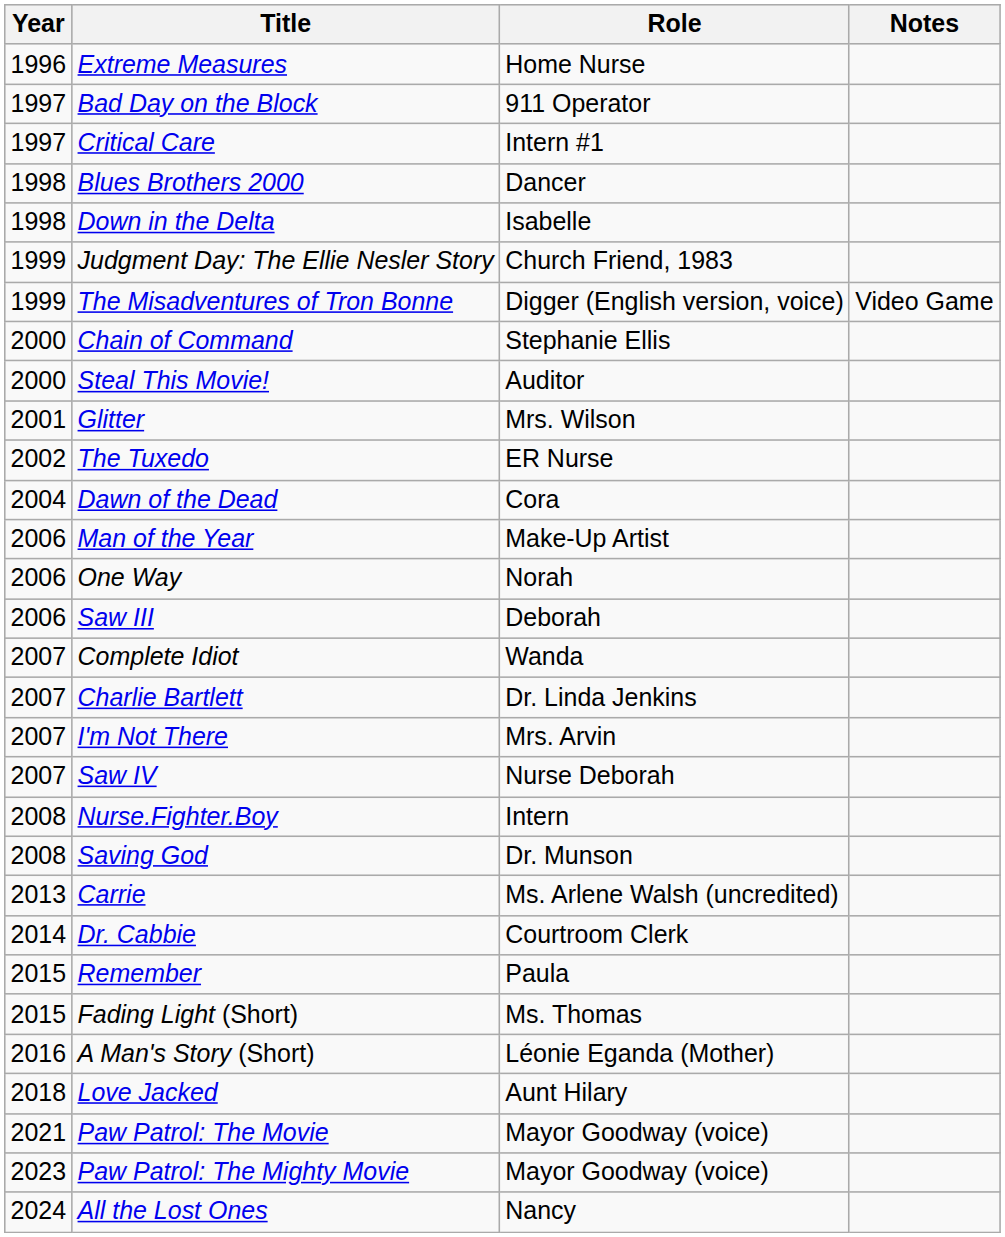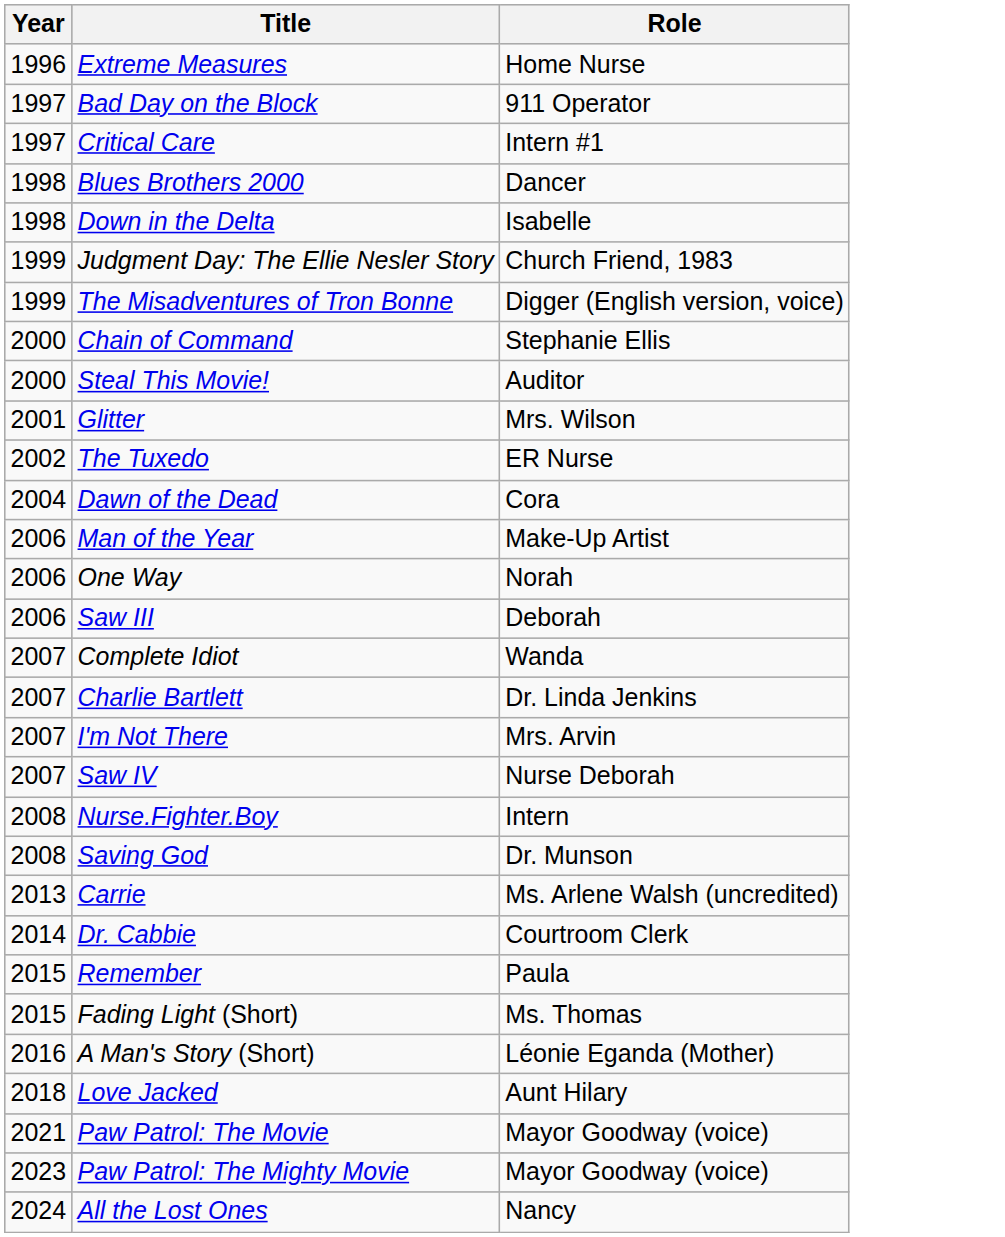 <table class="wikitable sortable">
 <tr>
 <th>Year</th>
 <th>Title</th>
 <th>Role</th>
-<th class="unsortable">Notes</th>
 </tr>
 <tr>
 <td>1996</td>
 <td><em><a href='#'>Extreme Measures</a></em></td>
 <td>Home Nurse</td>
-<td></td>
 </tr>
 <tr>
 <td>1997</td>
 <td><em><a href='#'>Bad Day on the Block</a></em></td>
 <td>911 Operator</td>
-<td></td>
 </tr>
 <tr>
 <td>1997</td>
 <td><em><a href='#'>Critical Care</a></em></td>
 <td>Intern #1</td>
-<td></td>
 </tr>
 <tr>
 <td>1998</td>
 <td><em><a href='#'>Blues Brothers 2000</a></em></td>
 <td>Dancer</td>
-<td></td>
 </tr>
 <tr>
 <td>1998</td>
 <td><em><a href='#'>Down in the Delta</a></em></td>
 <td>Isabelle</td>
-<td></td>
 </tr>
 <tr>
 <td>1999</td>
 <td><em>Judgment Day: The Ellie Nesler Story</em></td>
 <td>Church Friend, 1983</td>
-<td></td>
 </tr>
 <tr>
 <td>1999</td>
 <td data-sort-value="Misadventures of Tron Bonne, The"><em><a href='#'>The Misadventures of Tron Bonne</a></em></td>
 <td>Digger (English version, voice)</td>
-<td>Video Game</td>
 </tr>
 <tr>
 <td>2000</td>
 <td><a href='#'><em>Chain of Command</em></a></td>
 <td>Stephanie Ellis</td>
-<td></td>
 </tr>
 <tr>
 <td>2000</td>
 <td><em><a href='#'>Steal This Movie!</a></em></td>
 <td>Auditor</td>
-<td></td>
 </tr>
 <tr>
 <td>2001</td>
 <td><a href='#'><em>Glitter</em></a></td>
 <td>Mrs. Wilson</td>
-<td></td>
 </tr>
 <tr>
 <td>2002</td>
 <td data-sort-value="Tuxedo, The"><em><a href='#'>The Tuxedo</a></em></td>
 <td>ER Nurse</td>
-<td></td>
 </tr>
 <tr>
 <td>2004</td>
 <td><a href='#'><em>Dawn of the Dead</em></a></td>
 <td>Cora</td>
-<td></td>
 </tr>
 <tr>
 <td>2006</td>
 <td><a href='#'><em>Man of the Year</em></a></td>
 <td>Make-Up Artist</td>
-<td></td>
 </tr>
 <tr>
 <td>2006</td>
 <td><em>One Way</em></td>
 <td>Norah</td>
-<td></td>
 </tr>
 <tr>
 <td>2006</td>
 <td><em><a href='#'>Saw III</a></em></td>
 <td>Deborah</td>
-<td></td>
 </tr>
 <tr>
 <td>2007</td>
 <td><em>Complete Idiot</em></td>
 <td>Wanda</td>
-<td></td>
 </tr>
 <tr>
 <td>2007</td>
 <td><em><a href='#'>Charlie Bartlett</a></em></td>
 <td>Dr. Linda Jenkins</td>
-<td></td>
 </tr>
 <tr>
 <td>2007</td>
 <td><em><a href='#'>I'm Not There</a></em></td>
 <td>Mrs. Arvin</td>
-<td></td>
 </tr>
 <tr>
 <td>2007</td>
 <td><em><a href='#'>Saw IV</a></em></td>
 <td>Nurse Deborah</td>
-<td></td>
 </tr>
 <tr>
 <td>2008</td>
 <td><em><a href='#'>Nurse.Fighter.Boy</a></em></td>
 <td>Intern</td>
-<td></td>
 </tr>
 <tr>
 <td>2008</td>
 <td><em><a href='#'>Saving God</a></em></td>
 <td>Dr. Munson</td>
-<td></td>
 </tr>
 <tr>
 <td>2013</td>
 <td><em><a href='#'>Carrie</a></em></td>
 <td>Ms. Arlene Walsh (uncredited)</td>
-<td></td>
 </tr>
 <tr>
 <td>2014</td>
 <td><em><a href='#'>Dr. Cabbie</a></em></td>
 <td>Courtroom Clerk</td>
-<td></td>
 </tr>
 <tr>
 <td>2015</td>
 <td><em><a href='#'>Remember</a></em></td>
 <td>Paula</td>
-<td></td>
 </tr>
 <tr>
 <td>2015</td>
 <td><em>Fading Light</em> (Short)</td>
 <td>Ms. Thomas</td>
-<td></td>
 </tr>
 <tr>
 <td>2016</td>
 <td data-sort-value="Man's Story, A"><em>A Man's Story</em> (Short)</td>
 <td>Léonie Eganda (Mother)</td>
-<td></td>
 </tr>
 <tr>
 <td>2018</td>
 <td><em><a href='#'>Love Jacked</a></em></td>
 <td>Aunt Hilary</td>
-<td></td>
 </tr>
 <tr>
 <td>2021</td>
 <td><em><a href='#'>Paw Patrol: The Movie</a></em></td>
 <td>Mayor Goodway (voice)</td>
-<td></td>
 </tr>
 <tr>
 <td>2023</td>
 <td><em><a href='#'>Paw Patrol: The Mighty Movie</a></em></td>
 <td>Mayor Goodway (voice)</td>
-<td></td>
 </tr>
 <tr>
 <td>2024</td>
 <td><em><a href='#'>All the Lost Ones</a></em></td>
 <td>Nancy</td>
-<td></td>
 </tr>
 </table>
